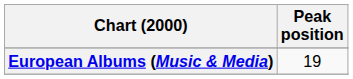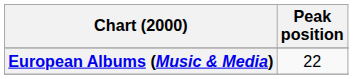 <table class="wikitable sortable plainrowheaders" style="text-align:center">
 <tr>
 <th scope="col">Chart (2000)</th>
 <th scope="col">Peak<br>position</th>
 </tr>
 <tr>
 </tr>
 <tr>
 <th scope="row"><a href='#'>European Albums</a> (<em><a href='#'>Music & Media</a></em>)</th>
-<td>19</td>
+<td>22</td>
 </tr>
 <tr>
 </tr>
 <tr>
 </tr>
 </table>
